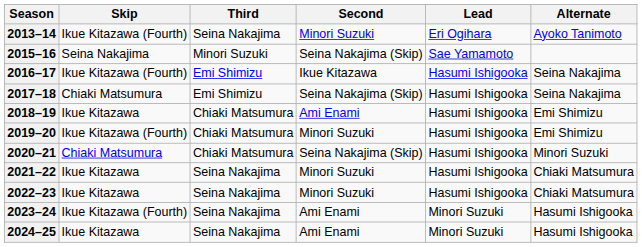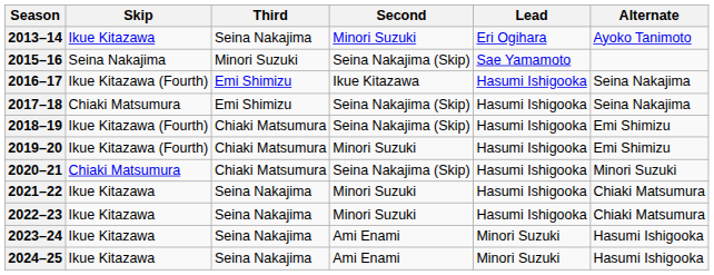 <table class="wikitable">
 <tr>
 <th scope="col">Season</th>
 <th scope="col">Skip</th>
 <th scope="col">Third</th>
 <th scope="col">Second</th>
 <th scope="col">Lead</th>
 <th scope="col">Alternate</th>
 </tr>
 <tr>
 <th scope="row">2013–14</th>
-<td>Ikue Kitazawa (Fourth)</td>
+<td><a href='#'>Ikue Kitazawa</a></td>
 <td>Seina Nakajima</td>
 <td><a href='#'>Minori Suzuki</a></td>
 <td><a href='#'>Eri Ogihara</a></td>
 <td><a href='#'>Ayoko Tanimoto</a></td>
 </tr>
 <tr>
 <th scope="row">2015–16</th>
 <td>Seina Nakajima</td>
 <td>Minori Suzuki</td>
 <td>Seina Nakajima (Skip)</td>
 <td><a href='#'>Sae Yamamoto</a></td>
 <td></td>
 </tr>
 <tr>
 <th scope="row">2016–17</th>
 <td>Ikue Kitazawa (Fourth)</td>
 <td><a href='#'>Emi Shimizu</a></td>
 <td>Ikue Kitazawa</td>
 <td><a href='#'>Hasumi Ishigooka</a></td>
 <td>Seina Nakajima</td>
 </tr>
 <tr>
 <th scope="row">2017–18</th>
 <td>Chiaki Matsumura</td>
 <td>Emi Shimizu</td>
 <td>Seina Nakajima (Skip)</td>
 <td>Hasumi Ishigooka</td>
 <td>Seina Nakajima</td>
 </tr>
 <tr>
 <th scope="row">2018–19</th>
-<td>Ikue Kitazawa</td>
+<td>Ikue Kitazawa (Fourth)</td>
 <td>Chiaki Matsumura</td>
-<td><a href='#'>Ami Enami</a></td>
+<td>Seina Nakajima (Skip)</td>
 <td>Hasumi Ishigooka</td>
 <td>Emi Shimizu</td>
 </tr>
 <tr>
 <th scope="row">2019–20</th>
 <td>Ikue Kitazawa (Fourth)</td>
 <td>Chiaki Matsumura</td>
 <td>Minori Suzuki</td>
 <td>Hasumi Ishigooka</td>
 <td>Emi Shimizu</td>
 </tr>
 <tr>
 <th scope="row">2020–21</th>
 <td><a href='#'>Chiaki Matsumura</a></td>
 <td>Chiaki Matsumura</td>
 <td>Seina Nakajima (Skip)</td>
 <td>Hasumi Ishigooka</td>
 <td>Minori Suzuki</td>
 </tr>
 <tr>
 <th scope="row">2021–22</th>
 <td>Ikue Kitazawa</td>
 <td>Seina Nakajima</td>
 <td>Minori Suzuki</td>
 <td>Hasumi Ishigooka</td>
 <td>Chiaki Matsumura</td>
 </tr>
 <tr>
 <th scope="row">2022–23</th>
 <td>Ikue Kitazawa</td>
 <td>Seina Nakajima</td>
 <td>Minori Suzuki</td>
 <td>Hasumi Ishigooka</td>
 <td>Chiaki Matsumura</td>
 </tr>
 <tr>
 <th scope="row">2023–24</th>
-<td>Ikue Kitazawa (Fourth)</td>
+<td>Ikue Kitazawa</td>
 <td>Seina Nakajima</td>
 <td>Ami Enami</td>
 <td>Minori Suzuki</td>
 <td>Hasumi Ishigooka</td>
 </tr>
 <tr>
 <th scope="row">2024–25</th>
 <td>Ikue Kitazawa</td>
 <td>Seina Nakajima</td>
 <td>Ami Enami</td>
 <td>Minori Suzuki</td>
 <td>Hasumi Ishigooka</td>
 </tr>
 </table>
